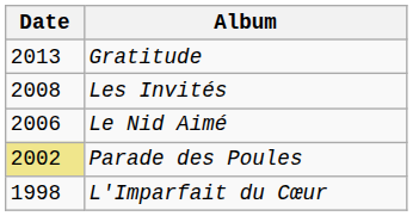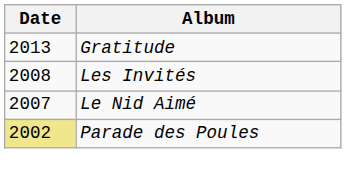 <table class="wikitable"  width="250px" style="text-align:left;">
 <tr>
 <th>Date</th>
 <th>Album</th>
 </tr>
 <tr>
 <td>2013</td>
 <td><em>Gratitude</em></td>
 </tr>
 <tr>
 <td>2008</td>
 <td><em>Les Invités</em></td>
 </tr>
 <tr>
-<td>2006</td>
+<td>2007</td>
 <td><em>Le Nid Aimé</em></td>
 </tr>
 <tr>
 <td style="background: khaki;">2002</td>
 <td><em>Parade des Poules</em></td>
 </tr>
-<tr>
-<td>1998</td>
-<td><em>L'Imparfait du Cœur</em></td>
-</tr>
 </table>
